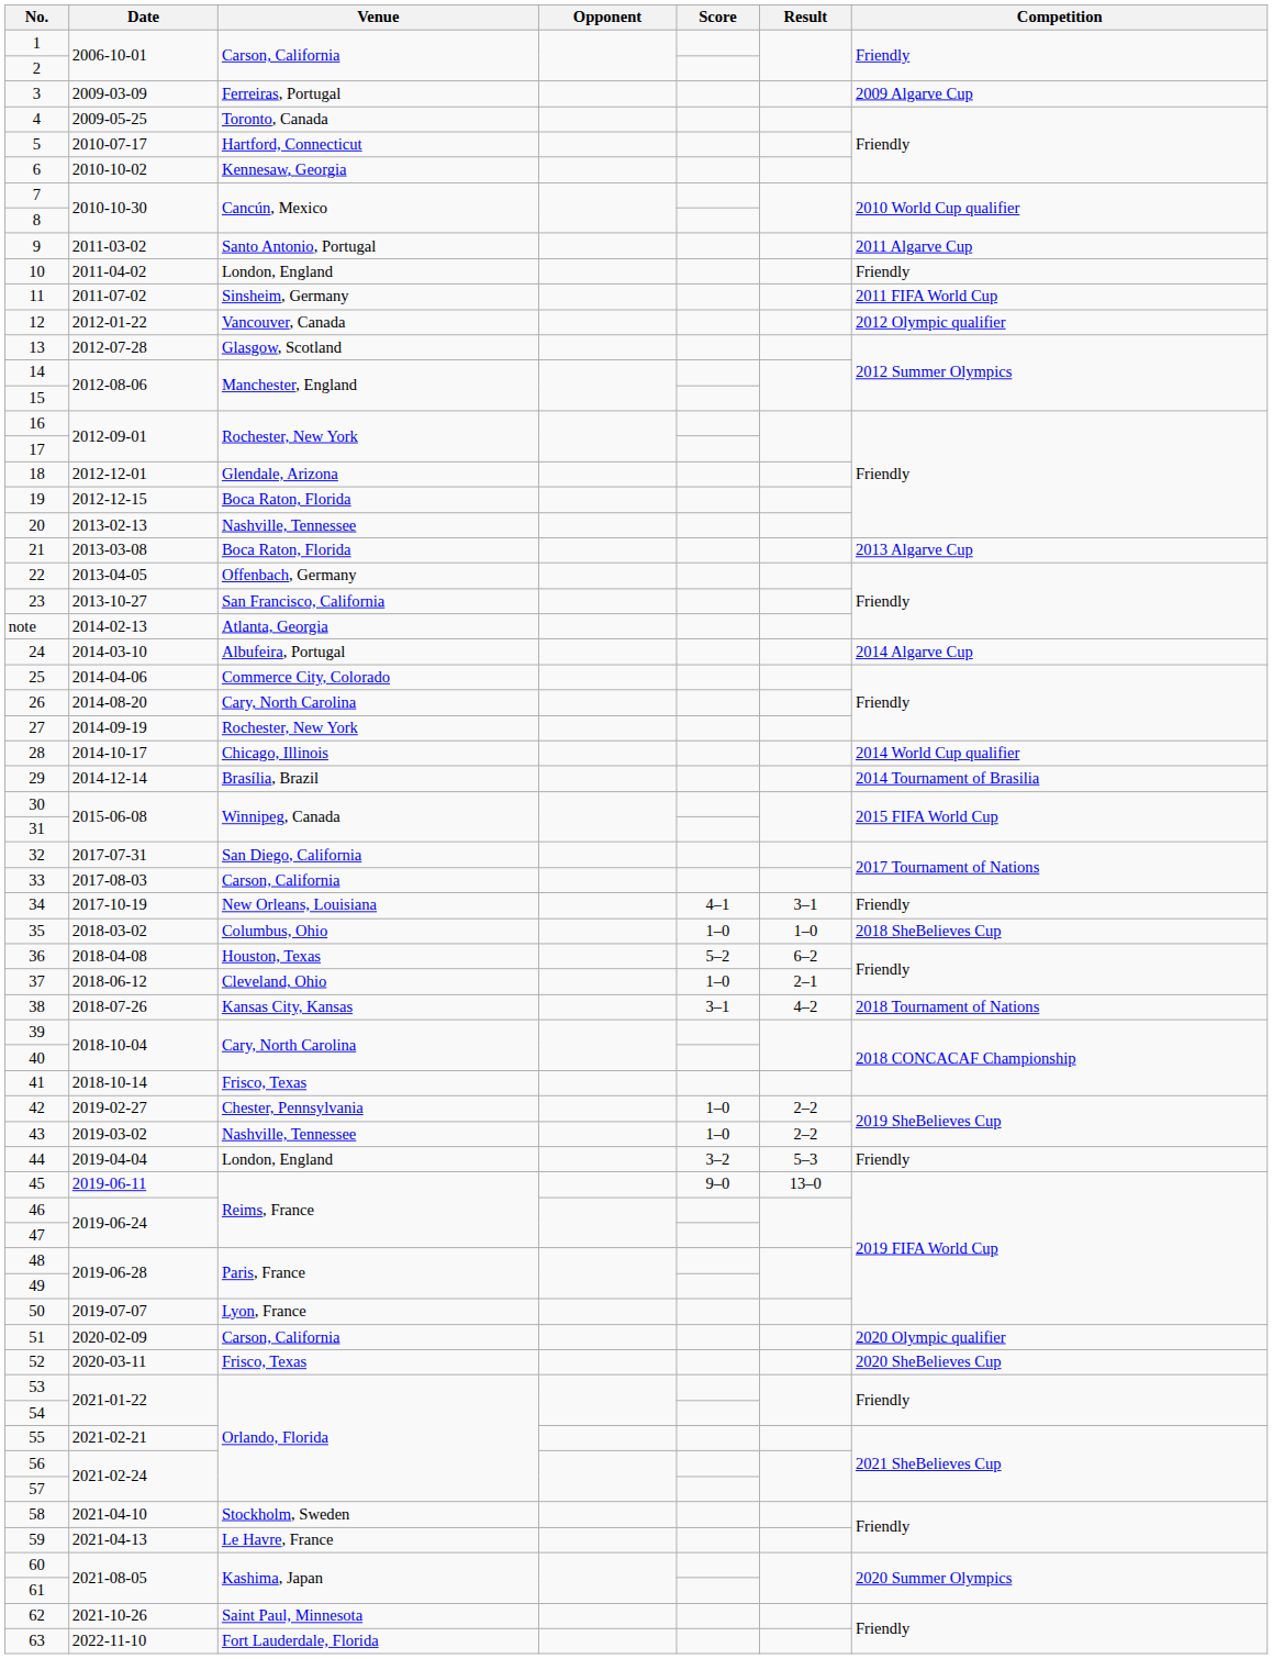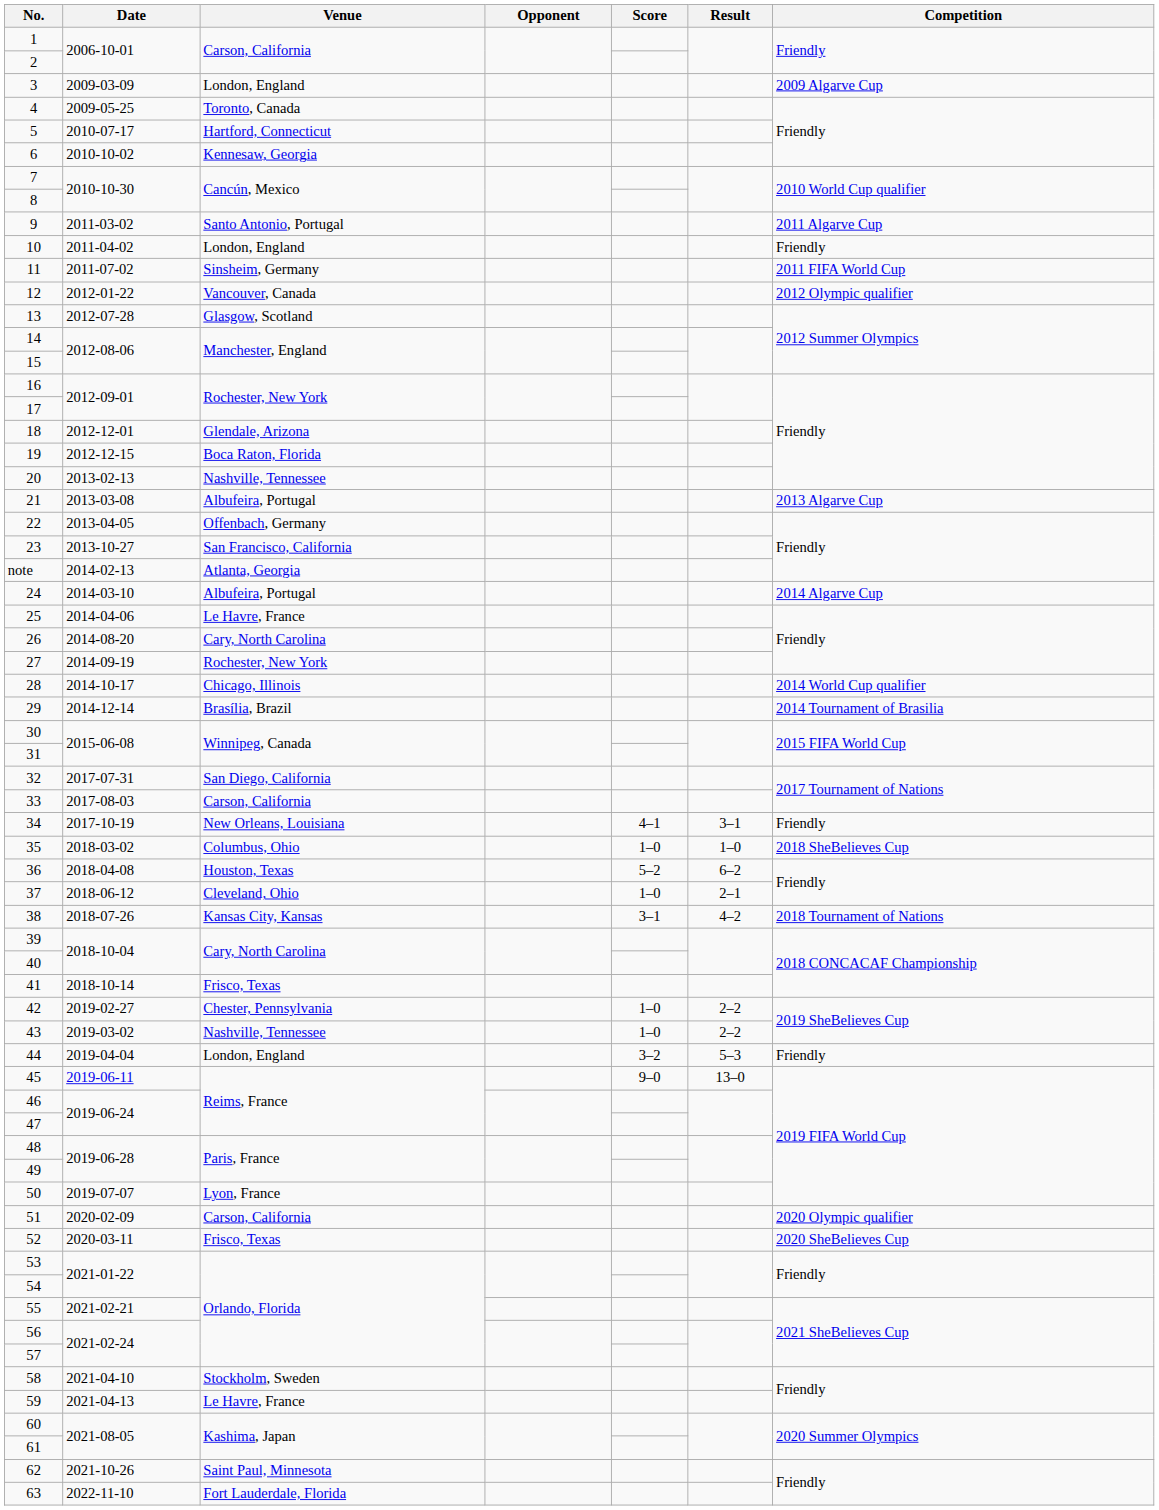 <table class="wikitable collapsible sortable" style="width:100%;">
 <tr>
 <th scope="col">No.</th>
 <th scope="col">Date</th>
 <th scope="col">Venue</th>
 <th scope="col">Opponent</th>
 <th scope="col">Score</th>
 <th scope="col">Result</th>
 <th scope="col">Competition</th>
 </tr>
 <tr>
 <td align="center">1</td>
 <td rowspan="2">2006-10-01</td>
 <td rowspan="2"><a href='#'>Carson, California</a></td>
 <td rowspan="2"></td>
 <td align="center"></td>
 <td rowspan="2" align="center"></td>
 <td rowspan="2"><a href='#'>Friendly</a></td>
 </tr>
 <tr>
 <td align="center">2</td>
 <td align="center"></td>
 </tr>
 <tr>
 <td align="center">3</td>
 <td>2009-03-09</td>
-<td><a href='#'>Ferreiras</a>, Portugal</td>
+<td>London, England</td>
 <td></td>
 <td align="center"></td>
 <td align="center"></td>
 <td><a href='#'>2009 Algarve Cup</a></td>
 </tr>
 <tr>
 <td align="center">4</td>
 <td>2009-05-25</td>
 <td><a href='#'>Toronto</a>, Canada</td>
 <td></td>
 <td align="center"></td>
 <td align="center"></td>
 <td rowspan=3>Friendly</td>
 </tr>
 <tr>
 <td align="center">5</td>
 <td>2010-07-17</td>
 <td><a href='#'>Hartford, Connecticut</a></td>
 <td></td>
 <td align="center"></td>
 <td align="center"></td>
 </tr>
 <tr>
 <td align="center">6</td>
 <td>2010-10-02</td>
 <td><a href='#'>Kennesaw, Georgia</a></td>
 <td></td>
 <td align="center"></td>
 <td align="center"></td>
 </tr>
 <tr>
 <td align="center">7</td>
 <td rowspan="2">2010-10-30</td>
 <td rowspan="2"><a href='#'>Cancún</a>, Mexico</td>
 <td rowspan="2"></td>
 <td align="center"></td>
 <td rowspan="2" align="center"></td>
 <td rowspan="2"><a href='#'>2010 World Cup qualifier</a></td>
 </tr>
 <tr>
 <td align="center">8</td>
 <td align="center"></td>
 </tr>
 <tr>
 <td align="center">9</td>
 <td>2011-03-02</td>
 <td><a href='#'>Santo Antonio</a>, Portugal</td>
 <td></td>
 <td align="center"></td>
 <td align="center"></td>
 <td><a href='#'>2011 Algarve Cup</a></td>
 </tr>
 <tr>
 <td align="center">10</td>
 <td>2011-04-02</td>
 <td>London, England</td>
 <td></td>
 <td align="center"></td>
 <td align="center"></td>
 <td>Friendly</td>
 </tr>
 <tr>
 <td align="center">11</td>
 <td>2011-07-02</td>
 <td><a href='#'>Sinsheim</a>, Germany</td>
 <td></td>
 <td align="center"></td>
 <td align="center"></td>
 <td><a href='#'>2011 FIFA World Cup</a></td>
 </tr>
 <tr>
 <td align="center">12</td>
 <td>2012-01-22</td>
 <td><a href='#'>Vancouver</a>, Canada</td>
 <td></td>
 <td align="center"></td>
 <td align="center"></td>
 <td><a href='#'>2012 Olympic qualifier</a></td>
 </tr>
 <tr>
 <td align="center">13</td>
 <td>2012-07-28</td>
 <td><a href='#'>Glasgow</a>, Scotland</td>
 <td></td>
 <td align="center"></td>
 <td align="center"></td>
 <td rowspan=3><a href='#'>2012 Summer Olympics</a></td>
 </tr>
 <tr>
 <td align="center">14</td>
 <td rowspan="2">2012-08-06</td>
 <td rowspan="2"><a href='#'>Manchester</a>, England</td>
 <td rowspan="2"></td>
 <td align="center"></td>
 <td rowspan="2" align="center"></td>
 </tr>
 <tr>
 <td align="center">15</td>
 <td align="center"></td>
 </tr>
 <tr>
 <td align="center">16</td>
 <td rowspan="2">2012-09-01</td>
 <td rowspan="2"><a href='#'>Rochester, New York</a></td>
 <td rowspan="2"></td>
 <td align="center"></td>
 <td rowspan="2" align="center"></td>
 <td rowspan=5>Friendly</td>
 </tr>
 <tr>
 <td align="center">17</td>
 <td align="center"></td>
 </tr>
 <tr>
 <td align="center">18</td>
 <td>2012-12-01</td>
 <td><a href='#'>Glendale, Arizona</a></td>
 <td></td>
 <td align="center"></td>
 <td align="center"></td>
 </tr>
 <tr>
 <td align="center">19</td>
 <td>2012-12-15</td>
 <td><a href='#'>Boca Raton, Florida</a></td>
 <td></td>
 <td align="center"></td>
 <td align="center"></td>
 </tr>
 <tr>
 <td align="center">20</td>
 <td>2013-02-13</td>
 <td><a href='#'>Nashville, Tennessee</a></td>
 <td></td>
 <td align="center"></td>
 <td align="center"></td>
 </tr>
 <tr>
 <td align="center">21</td>
 <td>2013-03-08</td>
-<td><a href='#'>Boca Raton, Florida</a></td>
+<td><a href='#'>Albufeira</a>, Portugal</td>
 <td></td>
 <td align="center"></td>
 <td align="center"></td>
 <td><a href='#'>2013 Algarve Cup</a></td>
 </tr>
 <tr>
 <td align="center">22</td>
 <td>2013-04-05</td>
 <td><a href='#'>Offenbach</a>, Germany</td>
 <td></td>
 <td align="center"></td>
 <td align="center"></td>
 <td rowspan=3>Friendly</td>
 </tr>
 <tr>
 <td align="center">23</td>
 <td>2013-10-27</td>
 <td><a href='#'>San Francisco, California</a></td>
 <td></td>
 <td align="center"></td>
 <td align="center"></td>
 </tr>
 <tr>
 <td>note</td>
 <td>2014-02-13</td>
 <td><a href='#'>Atlanta, Georgia</a></td>
 <td></td>
 <td align="center"></td>
 <td align="center"></td>
 </tr>
 <tr>
 <td align="center">24</td>
 <td>2014-03-10</td>
 <td><a href='#'>Albufeira</a>, Portugal</td>
 <td></td>
 <td align="center"></td>
 <td align="center"></td>
 <td><a href='#'>2014 Algarve Cup</a></td>
 </tr>
 <tr>
 <td align="center">25</td>
 <td>2014-04-06</td>
-<td><a href='#'>Commerce City, Colorado</a></td>
+<td><a href='#'>Le Havre</a>, France</td>
 <td></td>
 <td align="center"></td>
 <td align="center"></td>
 <td rowspan=3>Friendly</td>
 </tr>
 <tr>
 <td align="center">26</td>
 <td>2014-08-20</td>
 <td><a href='#'>Cary, North Carolina</a></td>
 <td></td>
 <td align="center"></td>
 <td align="center"></td>
 </tr>
 <tr>
 <td align="center">27</td>
 <td>2014-09-19</td>
 <td><a href='#'>Rochester, New York</a></td>
 <td></td>
 <td align="center"></td>
 <td align="center"></td>
 </tr>
 <tr>
 <td align="center">28</td>
 <td>2014-10-17</td>
 <td><a href='#'>Chicago, Illinois</a></td>
 <td></td>
 <td align="center"></td>
 <td align="center"></td>
 <td><a href='#'>2014 World Cup qualifier</a></td>
 </tr>
 <tr>
 <td align="center">29</td>
 <td>2014-12-14</td>
 <td><a href='#'>Brasília</a>, Brazil</td>
 <td></td>
 <td align="center"></td>
 <td align="center"></td>
 <td><a href='#'>2014 Tournament of Brasilia</a></td>
 </tr>
 <tr>
 <td align="center">30</td>
 <td rowspan="2">2015-06-08</td>
 <td rowspan="2"><a href='#'>Winnipeg</a>, Canada</td>
 <td rowspan="2"></td>
 <td align="center"></td>
 <td rowspan="2" align="center"></td>
 <td rowspan="2"><a href='#'>2015 FIFA World Cup</a></td>
 </tr>
 <tr>
 <td align="center">31</td>
 <td align="center"></td>
 </tr>
 <tr>
 <td align="center">32</td>
 <td>2017-07-31</td>
 <td><a href='#'>San Diego, California</a></td>
 <td></td>
 <td align="center"></td>
 <td align="center"></td>
 <td rowspan=2><a href='#'>2017 Tournament of Nations</a></td>
 </tr>
 <tr>
 <td align="center">33</td>
 <td>2017-08-03</td>
 <td><a href='#'>Carson, California</a></td>
 <td></td>
 <td align="center"></td>
 <td align="center"></td>
 </tr>
 <tr>
 <td align="center">34</td>
 <td>2017-10-19</td>
 <td><a href='#'>New Orleans, Louisiana</a></td>
 <td></td>
 <td align="center">4–1</td>
 <td align="center">3–1</td>
 <td>Friendly</td>
 </tr>
 <tr>
 <td align="center">35</td>
 <td>2018-03-02</td>
 <td><a href='#'>Columbus, Ohio</a></td>
 <td></td>
 <td align="center">1–0</td>
 <td align="center">1–0</td>
 <td><a href='#'>2018 SheBelieves Cup</a></td>
 </tr>
 <tr>
 <td align="center">36</td>
 <td>2018-04-08</td>
 <td><a href='#'>Houston, Texas</a></td>
 <td></td>
 <td align="center">5–2</td>
 <td align="center">6–2</td>
 <td rowspan=2>Friendly</td>
 </tr>
 <tr>
 <td align="center">37</td>
 <td>2018-06-12</td>
 <td><a href='#'>Cleveland, Ohio</a></td>
 <td></td>
 <td align="center">1–0</td>
 <td align="center">2–1</td>
 </tr>
 <tr>
 <td align="center">38</td>
 <td>2018-07-26</td>
 <td><a href='#'>Kansas City, Kansas</a></td>
 <td></td>
 <td align="center">3–1</td>
 <td align="center">4–2</td>
 <td><a href='#'>2018 Tournament of Nations</a></td>
 </tr>
 <tr>
 <td align="center">39</td>
 <td rowspan="2">2018-10-04</td>
 <td rowspan="2"><a href='#'>Cary, North Carolina</a></td>
 <td rowspan="2"></td>
 <td align="center"></td>
 <td rowspan="2" align="center"></td>
 <td rowspan=3><a href='#'>2018 CONCACAF Championship</a></td>
 </tr>
 <tr>
 <td align="center">40</td>
 <td align="center"></td>
 </tr>
 <tr>
 <td align="center">41</td>
 <td>2018-10-14</td>
 <td><a href='#'>Frisco, Texas</a></td>
 <td></td>
 <td align="center"></td>
 <td align="center"></td>
 </tr>
 <tr>
 <td align="center">42</td>
 <td>2019-02-27</td>
 <td><a href='#'>Chester, Pennsylvania</a></td>
 <td></td>
 <td align="center">1–0</td>
 <td align="center">2–2</td>
 <td rowspan=2><a href='#'>2019 SheBelieves Cup</a></td>
 </tr>
 <tr>
 <td align="center">43</td>
 <td>2019-03-02</td>
 <td><a href='#'>Nashville, Tennessee</a></td>
 <td></td>
 <td align="center">1–0</td>
 <td align="center">2–2</td>
 </tr>
 <tr>
 <td align="center">44</td>
 <td>2019-04-04</td>
 <td>London, England</td>
 <td></td>
 <td align="center">3–2</td>
 <td align="center">5–3</td>
 <td>Friendly</td>
 </tr>
 <tr>
 <td align="center">45</td>
 <td><a href='#'>2019-06-11</a></td>
 <td rowspan=3><a href='#'>Reims</a>, France</td>
 <td></td>
 <td align="center">9–0</td>
 <td align="center">13–0</td>
 <td rowspan=6><a href='#'>2019 FIFA World Cup</a></td>
 </tr>
 <tr>
 <td align="center">46</td>
 <td rowspan="2">2019-06-24</td>
 <td rowspan="2"></td>
 <td align="center"></td>
 <td rowspan="2" align="center"></td>
 </tr>
 <tr>
 <td align="center">47</td>
 <td align="center"></td>
 </tr>
 <tr>
 <td align="center">48</td>
 <td rowspan="2">2019-06-28</td>
 <td rowspan="2"><a href='#'>Paris</a>, France</td>
 <td rowspan="2"></td>
 <td align="center"></td>
 <td rowspan="2" align="center"></td>
 </tr>
 <tr>
 <td align="center">49</td>
 <td align="center"></td>
 </tr>
 <tr>
 <td align="center">50</td>
 <td>2019-07-07</td>
 <td><a href='#'>Lyon</a>, France</td>
 <td></td>
 <td align="center"></td>
 <td align="center"></td>
 </tr>
 <tr>
 <td align="center">51</td>
 <td>2020-02-09</td>
 <td><a href='#'>Carson, California</a></td>
 <td></td>
 <td align="center"></td>
 <td align="center"></td>
 <td><a href='#'>2020 Olympic qualifier</a></td>
 </tr>
 <tr>
 <td align="center">52</td>
 <td>2020-03-11</td>
 <td><a href='#'>Frisco, Texas</a></td>
 <td></td>
 <td align="center"></td>
 <td align="center"></td>
 <td><a href='#'>2020 SheBelieves Cup</a></td>
 </tr>
 <tr>
 <td align="center">53</td>
 <td rowspan="2">2021-01-22</td>
 <td rowspan=5><a href='#'>Orlando, Florida</a></td>
 <td rowspan="2"></td>
 <td align="center"></td>
 <td rowspan="2" align="center"></td>
 <td rowspan="2">Friendly</td>
 </tr>
 <tr>
 <td align="center">54</td>
 <td align="center"></td>
 </tr>
 <tr>
 <td align="center">55</td>
 <td>2021-02-21</td>
 <td></td>
 <td align="center"></td>
 <td align="center"></td>
 <td rowspan=3><a href='#'>2021 SheBelieves Cup</a></td>
 </tr>
 <tr>
 <td align="center">56</td>
 <td rowspan="2">2021-02-24</td>
 <td rowspan="2"></td>
 <td align="center"></td>
 <td rowspan="2" align="center"></td>
 </tr>
 <tr>
 <td align="center">57</td>
 <td align="center"></td>
 </tr>
 <tr>
 <td align="center">58</td>
 <td>2021-04-10</td>
 <td><a href='#'>Stockholm</a>, Sweden</td>
 <td></td>
 <td align="center"></td>
 <td align="center"></td>
 <td rowspan=2>Friendly</td>
 </tr>
 <tr>
 <td align="center">59</td>
 <td>2021-04-13</td>
 <td><a href='#'>Le Havre</a>, France</td>
 <td></td>
 <td align="center"></td>
 <td align="center"></td>
 </tr>
 <tr>
 <td align="center">60</td>
 <td rowspan="2">2021-08-05</td>
 <td rowspan="2"><a href='#'>Kashima</a>, Japan</td>
 <td rowspan="2"></td>
 <td align="center"></td>
 <td rowspan="2" style="text-align:center"></td>
 <td rowspan="2"><a href='#'>2020 Summer Olympics</a></td>
 </tr>
 <tr>
 <td align="center">61</td>
 <td align="center"></td>
 </tr>
 <tr>
 <td align="center">62</td>
 <td>2021-10-26</td>
 <td><a href='#'>Saint Paul, Minnesota</a></td>
 <td></td>
 <td align="center"></td>
 <td align="center"></td>
 <td rowspan=2>Friendly</td>
 </tr>
 <tr>
 <td align="center">63</td>
 <td>2022-11-10</td>
 <td><a href='#'>Fort Lauderdale, Florida</a></td>
 <td></td>
 <td align="center"></td>
 <td align="center"></td>
 </tr>
 </table>
